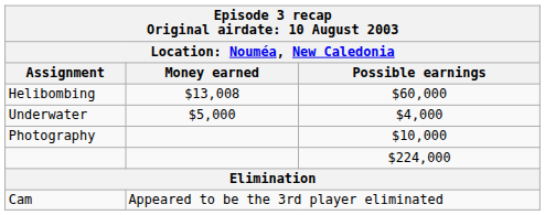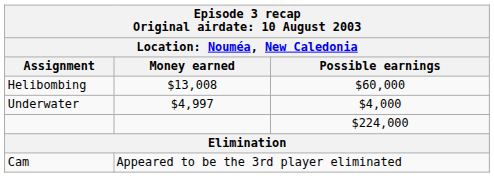 <table class="wikitable" style="font-size: 95%; margin: 10px" align="right" width="40%">
 <tr>
 <th colspan=3>Episode 3 recap<br>Original airdate: 10 August 2003</th>
 </tr>
 <tr>
 <th colspan=3>Location: <a href='#'>Nouméa</a>, <a href='#'>New Caledonia</a></th>
 </tr>
 <tr>
 <th>Assignment</th>
 <th>Money earned</th>
 <th>Possible earnings</th>
 </tr>
 <tr>
 <td>Helibombing</td>
 <td align="center">$13,008</td>
 <td align="center">$60,000</td>
 </tr>
 <tr>
 <td>Underwater</td>
-<td align="center">$5,000</td>
+<td align="center">$4,997</td>
 <td align="center">$4,000</td>
-</tr>
-<tr>
-<td>Photography</td>
-<td align="center"></td>
-<td align="center">$10,000</td>
 </tr>
 <tr>
 <td><strong></strong></td>
 <td align="center"><strong></strong></td>
 <td align="center">$224,000</td>
 </tr>
 <tr>
 <th colspan=3>Elimination</th>
 </tr>
 <tr>
 <td>Cam</td>
 <td colspan=2>Appeared to be the 3rd player eliminated</td>
 </tr>
 </table>
